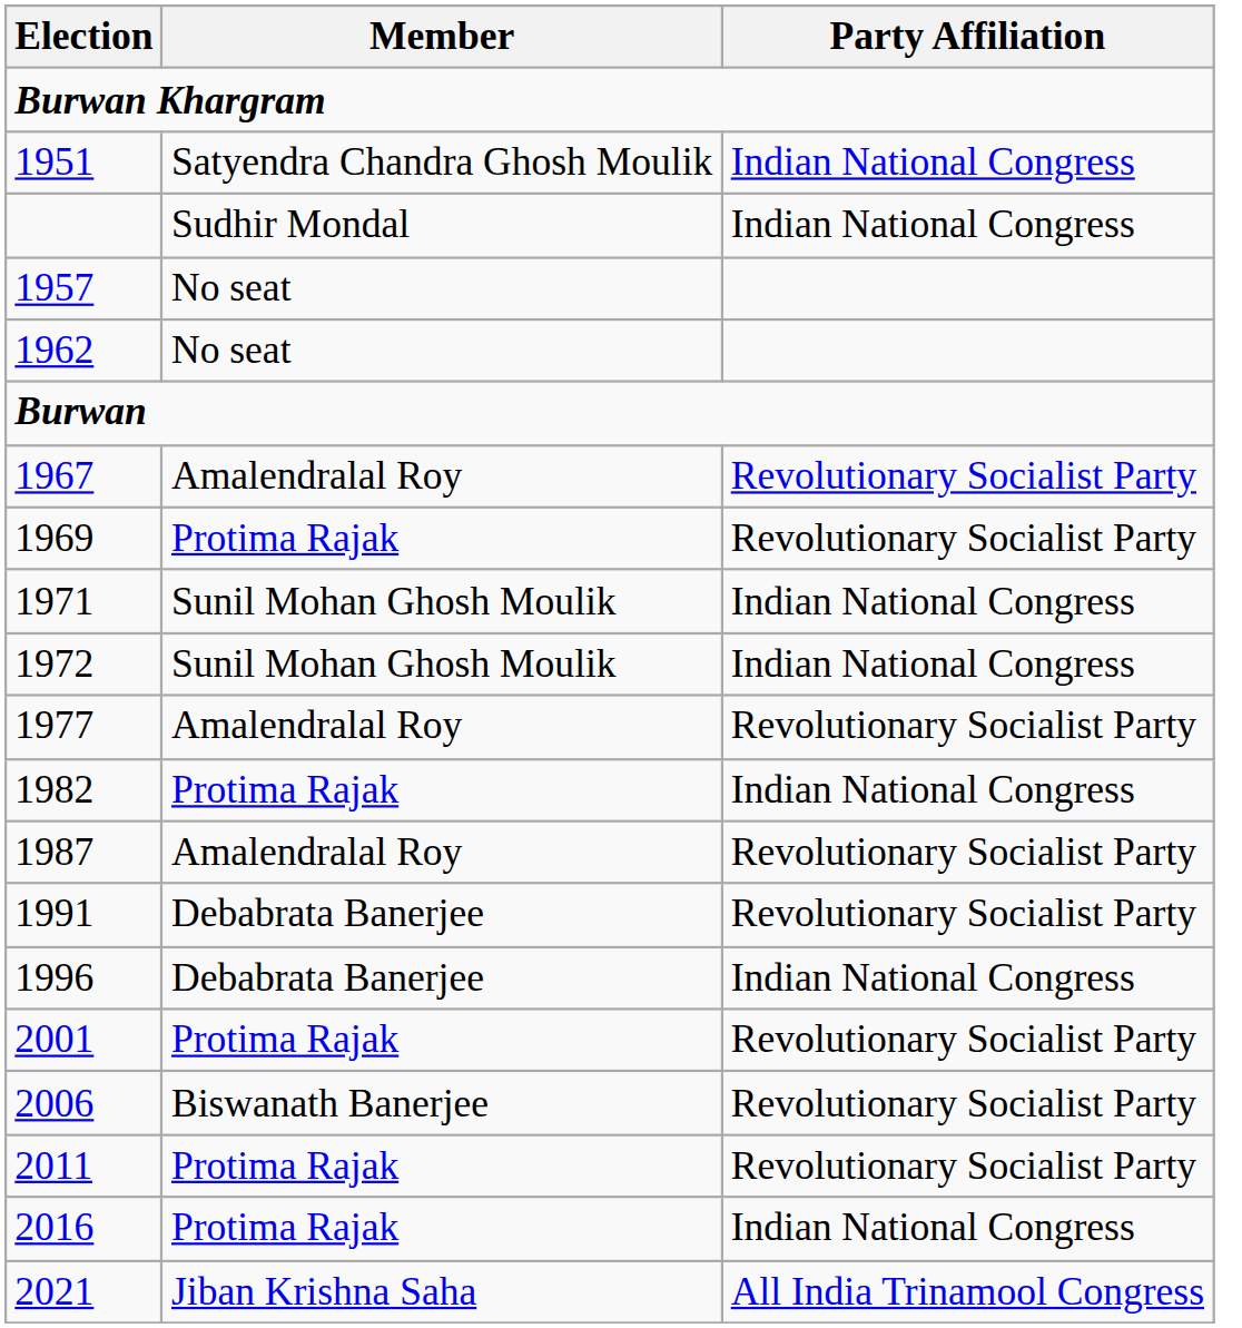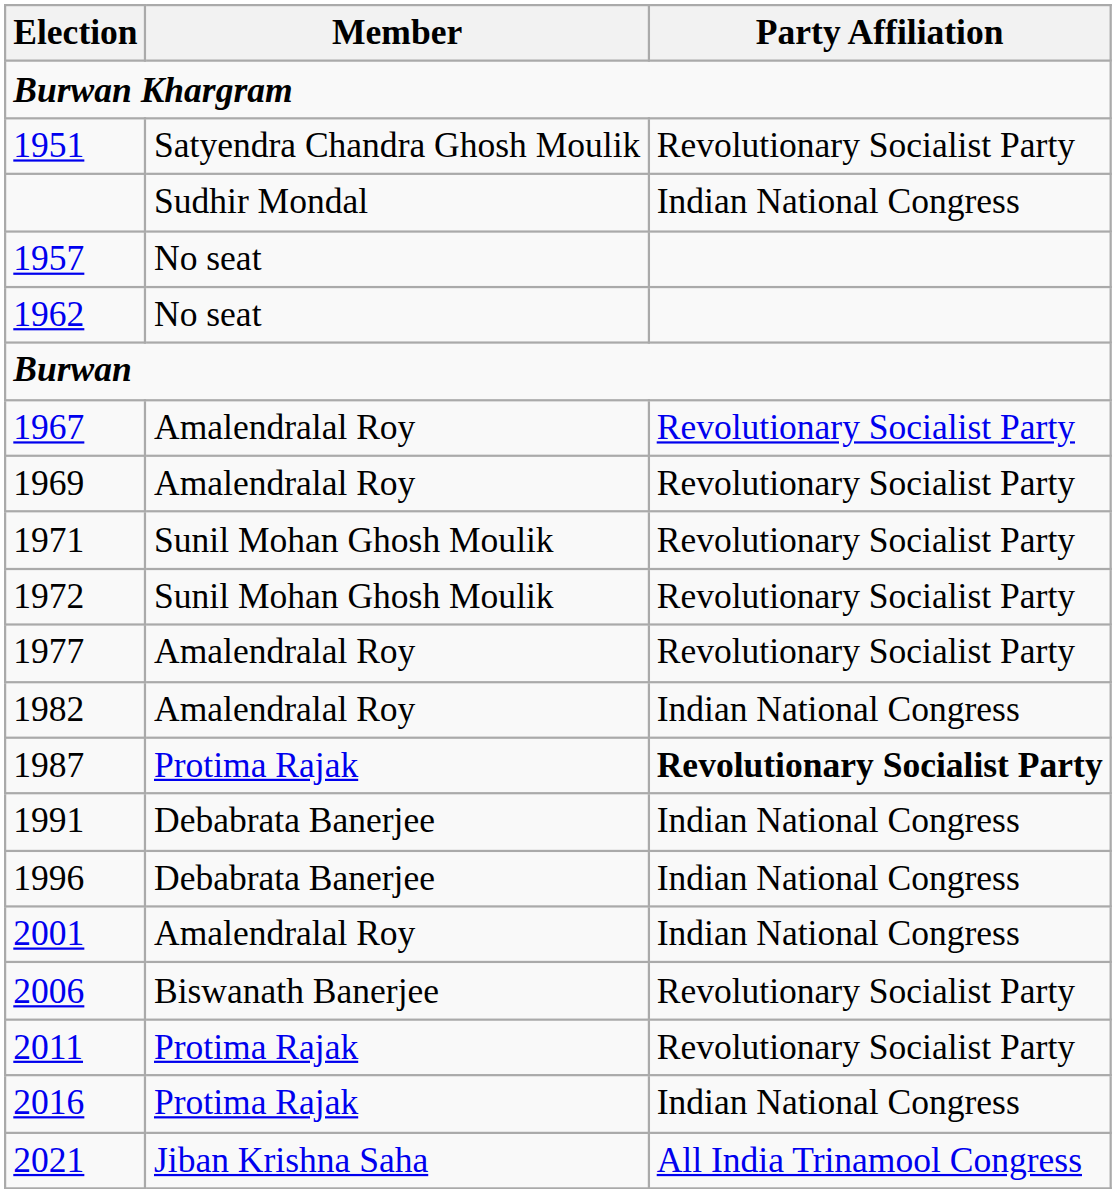 <table class="wikitable sortable"ìÍĦĤĠčw>
 <tr>
 <th>Election</th>
 <th>Member</th>
 <th>Party Affiliation</th>
 </tr>
 <tr>
 <td colspan="3"><strong><em>Burwan Khargram</em></strong></td>
 </tr>
 <tr>
 <td><a href='#'>1951</a></td>
 <td>Satyendra Chandra Ghosh Moulik</td>
-<td><a href='#'>Indian National Congress</a></td>
+<td>Revolutionary Socialist Party</td>
 </tr>
 <tr>
 <td></td>
 <td>Sudhir Mondal</td>
 <td>Indian National Congress</td>
 </tr>
 <tr>
 <td><a href='#'>1957</a></td>
 <td>No seat</td>
 <td></td>
 </tr>
 <tr>
 <td><a href='#'>1962</a></td>
 <td>No seat</td>
 <td></td>
 </tr>
 <tr>
 <td colspan="3"><strong><em>Burwan</em></strong></td>
 </tr>
 <tr>
 <td><a href='#'>1967</a></td>
 <td>Amalendralal Roy</td>
 <td><a href='#'>Revolutionary Socialist Party</a></td>
 </tr>
 <tr>
 <td>1969</td>
-<td><a href='#'>Protima Rajak</a></td>
+<td>Amalendralal Roy</td>
 <td>Revolutionary Socialist Party</td>
 </tr>
 <tr>
 <td>1971</td>
 <td>Sunil Mohan Ghosh Moulik</td>
-<td>Indian National Congress</td>
+<td>Revolutionary Socialist Party</td>
 </tr>
 <tr>
 <td>1972</td>
 <td>Sunil Mohan Ghosh Moulik</td>
-<td>Indian National Congress </td>
+<td>Revolutionary Socialist Party</td>
 </tr>
 <tr>
 <td>1977</td>
 <td>Amalendralal Roy</td>
 <td>Revolutionary Socialist Party</td>
 </tr>
 <tr>
 <td>1982</td>
-<td><a href='#'>Protima Rajak</a></td>
+<td>Amalendralal Roy</td>
 <td>Indian National Congress</td>
 </tr>
 <tr>
 <td>1987</td>
-<td>Amalendralal Roy</td>
-<td>Revolutionary Socialist Party</td>
+<td><a href='#'>Protima Rajak</a></td>
+<td><strong>Revolutionary Socialist Party</strong></td>
 </tr>
 <tr>
 <td>1991</td>
 <td>Debabrata Banerjee</td>
-<td>Revolutionary Socialist Party</td>
+<td>Indian National Congress </td>
 </tr>
 <tr>
 <td>1996</td>
 <td>Debabrata Banerjee</td>
 <td>Indian National Congress</td>
 </tr>
 <tr>
 <td><a href='#'>2001</a></td>
-<td><a href='#'>Protima Rajak</a></td>
-<td>Revolutionary Socialist Party</td>
+<td>Amalendralal Roy</td>
+<td>Indian National Congress </td>
 </tr>
 <tr>
 <td><a href='#'>2006</a></td>
 <td>Biswanath Banerjee</td>
 <td>Revolutionary Socialist Party</td>
 </tr>
 <tr>
 <td><a href='#'>2011</a></td>
 <td><a href='#'>Protima Rajak</a></td>
 <td>Revolutionary Socialist Party</td>
 </tr>
 <tr>
 <td><a href='#'>2016</a></td>
 <td><a href='#'>Protima Rajak</a></td>
 <td>Indian National Congress</td>
 </tr>
 <tr>
 <td><a href='#'>2021</a></td>
 <td><a href='#'>Jiban Krishna Saha</a></td>
 <td><a href='#'>All India Trinamool Congress</a></td>
 </tr>
 </table>
